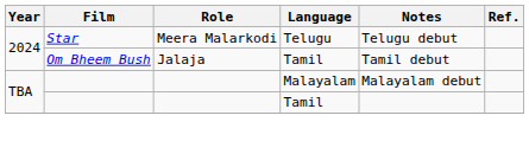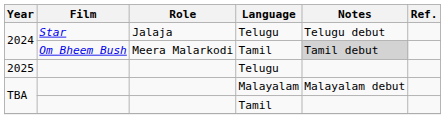 <table class="wikitable">
 <tr>
 <th>Year</th>
 <th>Film</th>
 <th>Role</th>
 <th>Language</th>
 <th>Notes</th>
 <th>Ref.</th>
 </tr>
 <tr>
 <td rowspan="2">2024</td>
 <td><em><a href='#'>Star</a></em></td>
-<td>Meera Malarkodi</td>
+<td>Jalaja</td>
 <td>Telugu</td>
 <td>Telugu debut</td>
 <td></td>
 </tr>
 <tr>
 <td><em><a href='#'>Om Bheem Bush</a></em></td>
-<td>Jalaja</td>
+<td>Meera Malarkodi</td>
 <td>Tamil</td>
-<td>Tamil debut</td>
+<td style="background: lightgrey;">Tamil debut</td>
+<td></td>
+</tr>
+<tr>
+<td rowspan="1">2025</td>
+<td></td>
+<td></td>
+<td>Telugu</td>
+<td></td>
 <td></td>
 </tr>
 <tr>
 <td rowspan="2">TBA</td>
 <td></td>
 <td></td>
 <td>Malayalam</td>
 <td>Malayalam debut</td>
 <td></td>
 </tr>
 <tr>
 <td></td>
 <td></td>
 <td>Tamil</td>
 <td></td>
 <td></td>
 </tr>
 <tr>
 </tr>
 </table>
